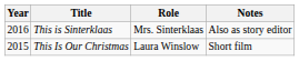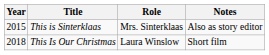 <table class="wikitable">
 <tr>
 <th>Year</th>
 <th>Title</th>
 <th>Role</th>
 <th>Notes</th>
 </tr>
 <tr>
-<td>2016</td>
+<td>2015</td>
 <td><em>This is Sinterklaas</em></td>
 <td>Mrs. Sinterklaas</td>
 <td>Also as story editor</td>
 </tr>
 <tr>
-<td>2015</td>
+<td>2018</td>
 <td><em>This Is Our Christmas</em></td>
 <td>Laura Winslow</td>
 <td>Short film</td>
 </tr>
 </table>
